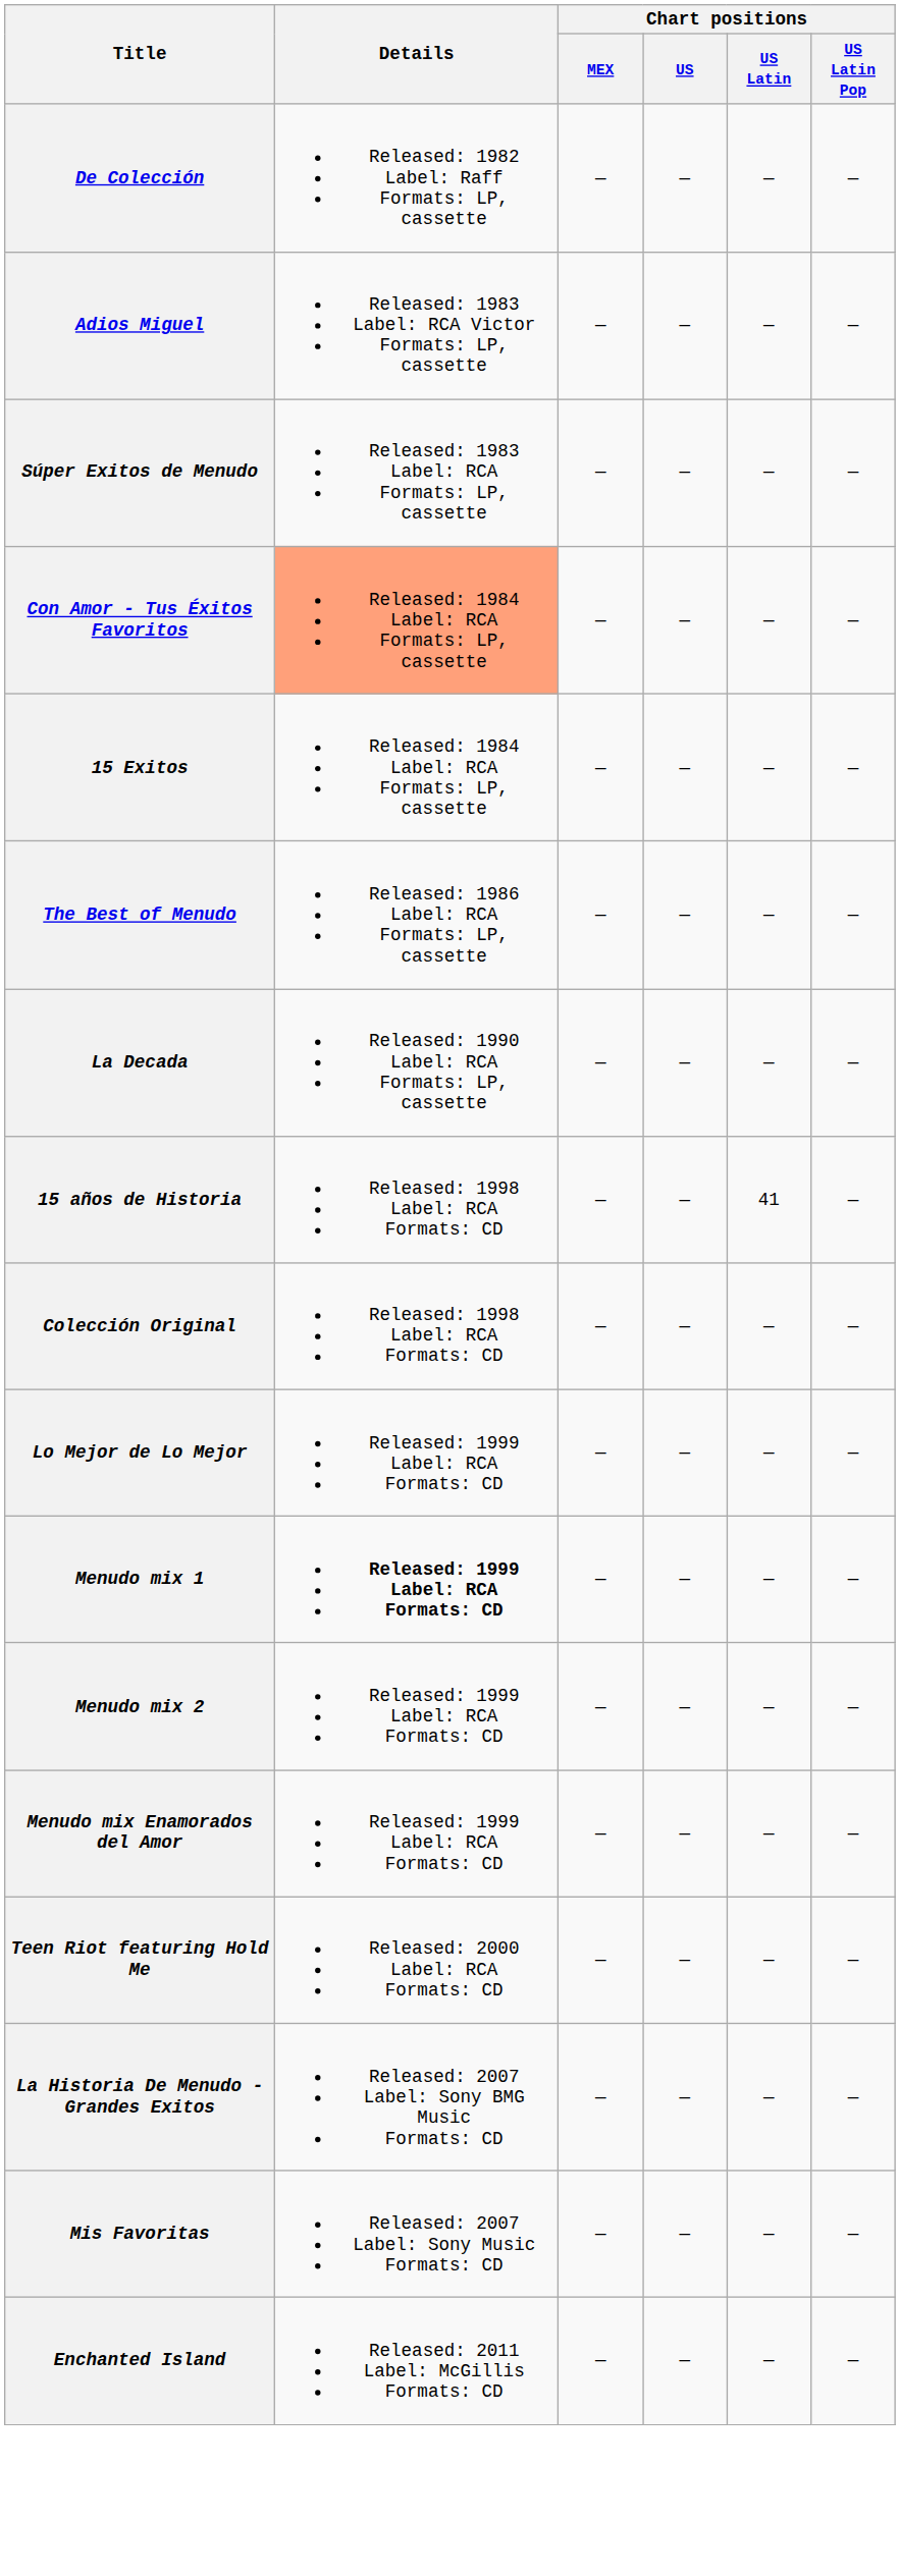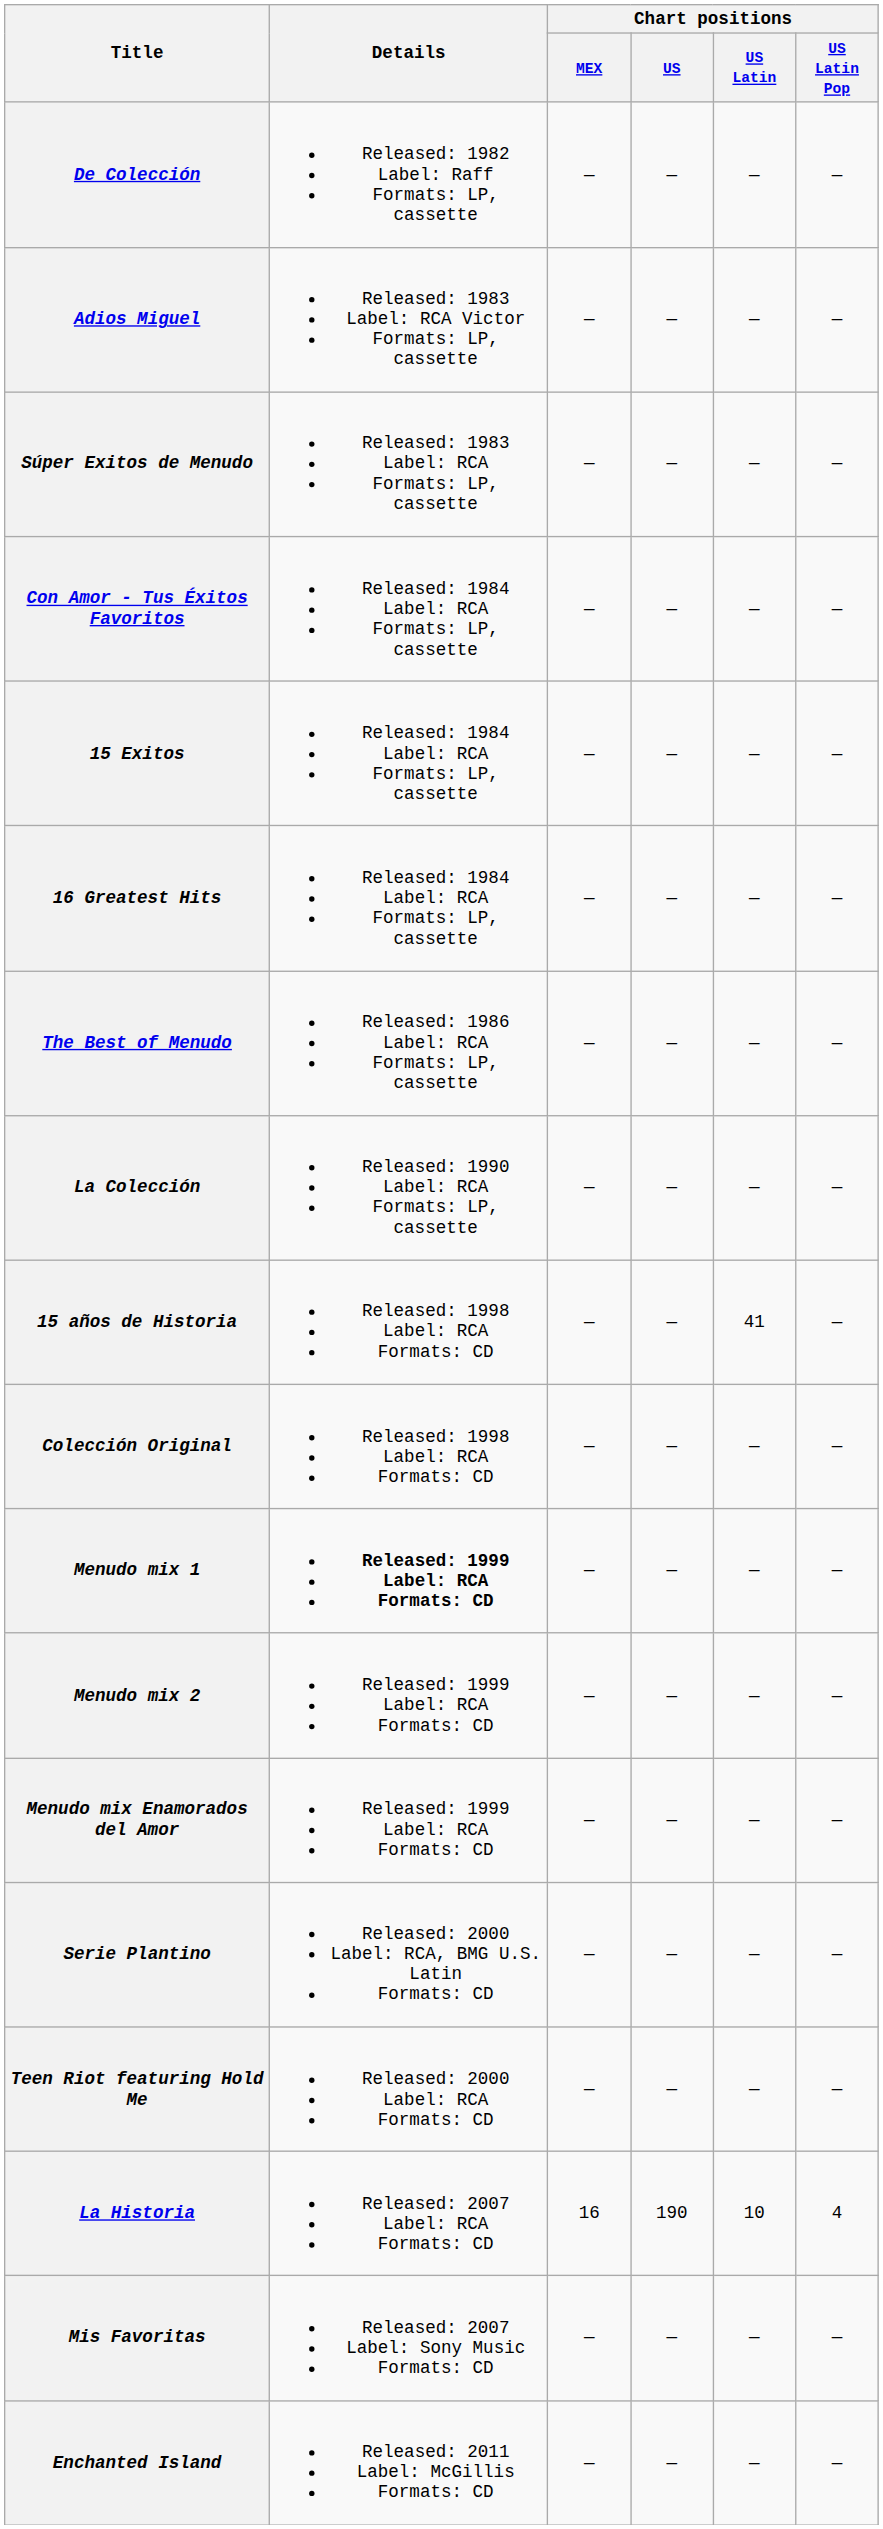 <table class="wikitable plainrowheaders" style="text-align:center;">
 <tr>
 <th rowspan="2" style="width:190px;">Title</th>
 <th rowspan="2" style="width:200px;">Details</th>
 <th colspan="4">Chart positions</th>
 </tr>
 <tr>
 <th style="width:55px;"><small><a href='#'>MEX</a></small><br></th>
 <th style="width:55px;"><small><a href='#'>US</a></small><br></th>
 <th style="width:55px;"><small><a href='#'>US<br>Latin</a></small><br></th>
 <th style="width:55px;"><small><a href='#'>US<br>Latin Pop</a></small><br></th>
 </tr>
 <tr>
 <th scope="row" style="text-align:center;"><em><a href='#'>De Colección</a></em></th>
 <td><br><ul><li>Released: 1982</li><li>Label: Raff</li><li>Formats: LP, cassette</li></ul></td>
 <td style="text-align:center;">—</td>
 <td style="text-align:center;">—</td>
 <td style="text-align:center;">—</td>
 <td style="text-align:center;">—</td>
 </tr>
 <tr>
 <th scope="row" style="text-align:center;"><em><a href='#'>Adios Miguel</a></em></th>
 <td><br><ul><li>Released: 1983</li><li>Label: RCA Victor</li><li>Formats: LP, cassette</li></ul></td>
 <td style="text-align:center;">—</td>
 <td style="text-align:center;">—</td>
 <td style="text-align:center;">—</td>
 <td style="text-align:center;">—</td>
 </tr>
 <tr>
 <th scope="row" style="text-align:center;"><em>Súper Exitos de Menudo</em></th>
 <td><br><ul><li>Released: 1983</li><li>Label: RCA</li><li>Formats: LP, cassette</li></ul></td>
 <td style="text-align:center;">—</td>
 <td style="text-align:center;">—</td>
 <td style="text-align:center;">—</td>
 <td style="text-align:center;">—</td>
 </tr>
 <tr>
 <th scope="row" style="text-align:center;"><em><a href='#'>Con Amor - Tus Éxitos Favoritos</a></em></th>
-<td style="background: lightsalmon;"><br><ul><li>Released: 1984</li><li>Label: RCA</li><li>Formats: LP, cassette</li></ul></td>
+<td><br><ul><li>Released: 1984</li><li>Label: RCA</li><li>Formats: LP, cassette</li></ul></td>
 <td style="text-align:center;">—</td>
 <td style="text-align:center;">—</td>
 <td style="text-align:center;">—</td>
 <td style="text-align:center;">—</td>
 </tr>
 <tr>
 <th scope="row" style="text-align:center;"><em>15 Exitos</em></th>
+<td><br><ul><li>Released: 1984</li><li>Label: RCA</li><li>Formats: LP, cassette</li></ul></td>
+<td style="text-align:center;">—</td>
+<td style="text-align:center;">—</td>
+<td style="text-align:center;">—</td>
+<td style="text-align:center;">—</td>
+</tr>
+<tr>
+<th scope="row" style="text-align:center;"><em>16 Greatest Hits</em></th>
 <td><br><ul><li>Released: 1984</li><li>Label: RCA</li><li>Formats: LP, cassette</li></ul></td>
 <td style="text-align:center;">—</td>
 <td style="text-align:center;">—</td>
 <td style="text-align:center;">—</td>
 <td style="text-align:center;">—</td>
 </tr>
 <tr>
 <th scope="row" style="text-align:center;"><em><a href='#'>The Best of Menudo</a></em></th>
 <td><br><ul><li>Released: 1986</li><li>Label: RCA</li><li>Formats: LP, cassette</li></ul></td>
 <td style="text-align:center;">—</td>
 <td style="text-align:center;">—</td>
 <td style="text-align:center;">—</td>
 <td style="text-align:center;">—</td>
 </tr>
 <tr>
-<th scope="row" style="text-align:center;"><em>La Decada</em></th>
+<th scope="row" style="text-align:center;"><em>La Colección</em></th>
 <td><br><ul><li>Released: 1990</li><li>Label: RCA</li><li>Formats: LP, cassette</li></ul></td>
 <td style="text-align:center;">—</td>
 <td style="text-align:center;">—</td>
 <td style="text-align:center;">—</td>
 <td style="text-align:center;">—</td>
 </tr>
 <tr>
 <th scope="row" style="text-align:center;"><em>15 años de Historia</em></th>
 <td><br><ul><li>Released: 1998</li><li>Label: RCA</li><li>Formats: CD</li></ul></td>
 <td style="text-align:center;">—</td>
 <td style="text-align:center;">—</td>
 <td style="text-align:center;">41</td>
 <td style="text-align:center;">—</td>
 </tr>
 <tr>
 <th scope="row" style="text-align:center;"><em>Colección Original</em></th>
 <td><br><ul><li>Released: 1998</li><li>Label: RCA</li><li>Formats: CD</li></ul></td>
-<td style="text-align:center;">—</td>
-<td style="text-align:center;">—</td>
-<td style="text-align:center;">—</td>
-<td style="text-align:center;">—</td>
-</tr>
-<tr>
-<th scope="row" style="text-align:center;"><em>Lo Mejor de Lo Mejor</em></th>
-<td><br><ul><li>Released: 1999</li><li>Label: RCA</li><li>Formats: CD</li></ul></td>
 <td style="text-align:center;">—</td>
 <td style="text-align:center;">—</td>
 <td style="text-align:center;">—</td>
 <td style="text-align:center;">—</td>
 </tr>
 <tr>
 <th scope="row" style="text-align:center;"><em>Menudo mix 1</em></th>
 <td><strong><br><ul><li>Released: 1999</li><li>Label: RCA</li><li>Formats: CD</li></ul></strong></td>
 <td style="text-align:center;">—</td>
 <td style="text-align:center;">—</td>
 <td style="text-align:center;">—</td>
 <td style="text-align:center;">—</td>
 </tr>
 <tr>
 <th scope="row" style="text-align:center;"><em>Menudo mix 2</em></th>
 <td><br><ul><li>Released: 1999</li><li>Label: RCA</li><li>Formats: CD</li></ul></td>
 <td style="text-align:center;">—</td>
 <td style="text-align:center;">—</td>
 <td style="text-align:center;">—</td>
 <td style="text-align:center;">—</td>
 </tr>
 <tr>
 <th scope="row" style="text-align:center;"><em>Menudo mix Enamorados del Amor</em></th>
 <td><br><ul><li>Released: 1999</li><li>Label: RCA</li><li>Formats: CD</li></ul></td>
 <td style="text-align:center;">—</td>
 <td style="text-align:center;">—</td>
 <td style="text-align:center;">—</td>
 <td style="text-align:center;">—</td>
 </tr>
 <tr>
+<th scope="row" style="text-align:center;"><em>Serie Plantino</em></th>
+<td><br><ul><li>Released: 2000</li><li>Label: RCA, BMG U.S. Latin</li><li>Formats: CD</li></ul></td>
+<td style="text-align:center;">—</td>
+<td style="text-align:center;">—</td>
+<td style="text-align:center;">—</td>
+<td style="text-align:center;">—</td>
+</tr>
+<tr>
 <th scope="row" style="text-align:center;"><em>Teen Riot featuring Hold Me</em></th>
 <td><br><ul><li>Released: 2000</li><li>Label: RCA</li><li>Formats: CD</li></ul></td>
 <td style="text-align:center;">—</td>
 <td style="text-align:center;">—</td>
 <td style="text-align:center;">—</td>
 <td style="text-align:center;">—</td>
 </tr>
 <tr>
-<th scope="row" style="text-align:center;"><em>La Historia De Menudo - Grandes Exitos</em></th>
-<td><br><ul><li>Released: 2007</li><li>Label: Sony BMG Music</li><li>Formats: CD</li></ul></td>
-<td style="text-align:center;">—</td>
-<td style="text-align:center;">—</td>
-<td style="text-align:center;">—</td>
-<td style="text-align:center;">—</td>
+<th scope="row" style="text-align:center;"><em><a href='#'>La Historia</a></em></th>
+<td><br><ul><li>Released: 2007</li><li>Label: RCA</li><li>Formats: CD</li></ul></td>
+<td style="text-align:center;">16</td>
+<td style="text-align:center;">190</td>
+<td style="text-align:center;">10</td>
+<td style="text-align:center;">4</td>
 </tr>
 <tr>
 <th scope="row" style="text-align:center;"><em>Mis Favoritas</em></th>
 <td><br><ul><li>Released: 2007</li><li>Label: Sony Music</li><li>Formats: CD</li></ul></td>
 <td style="text-align:center;">—</td>
 <td style="text-align:center;">—</td>
 <td style="text-align:center;">—</td>
 <td style="text-align:center;">—</td>
 </tr>
 <tr>
 <th scope="row" style="text-align:center;"><em>Enchanted Island</em></th>
 <td><br><ul><li>Released: 2011</li><li>Label: McGillis</li><li>Formats: CD</li></ul></td>
 <td style="text-align:center;">—</td>
 <td style="text-align:center;">—</td>
 <td style="text-align:center;">—</td>
 <td style="text-align:center;">—</td>
 </tr>
 </table>
